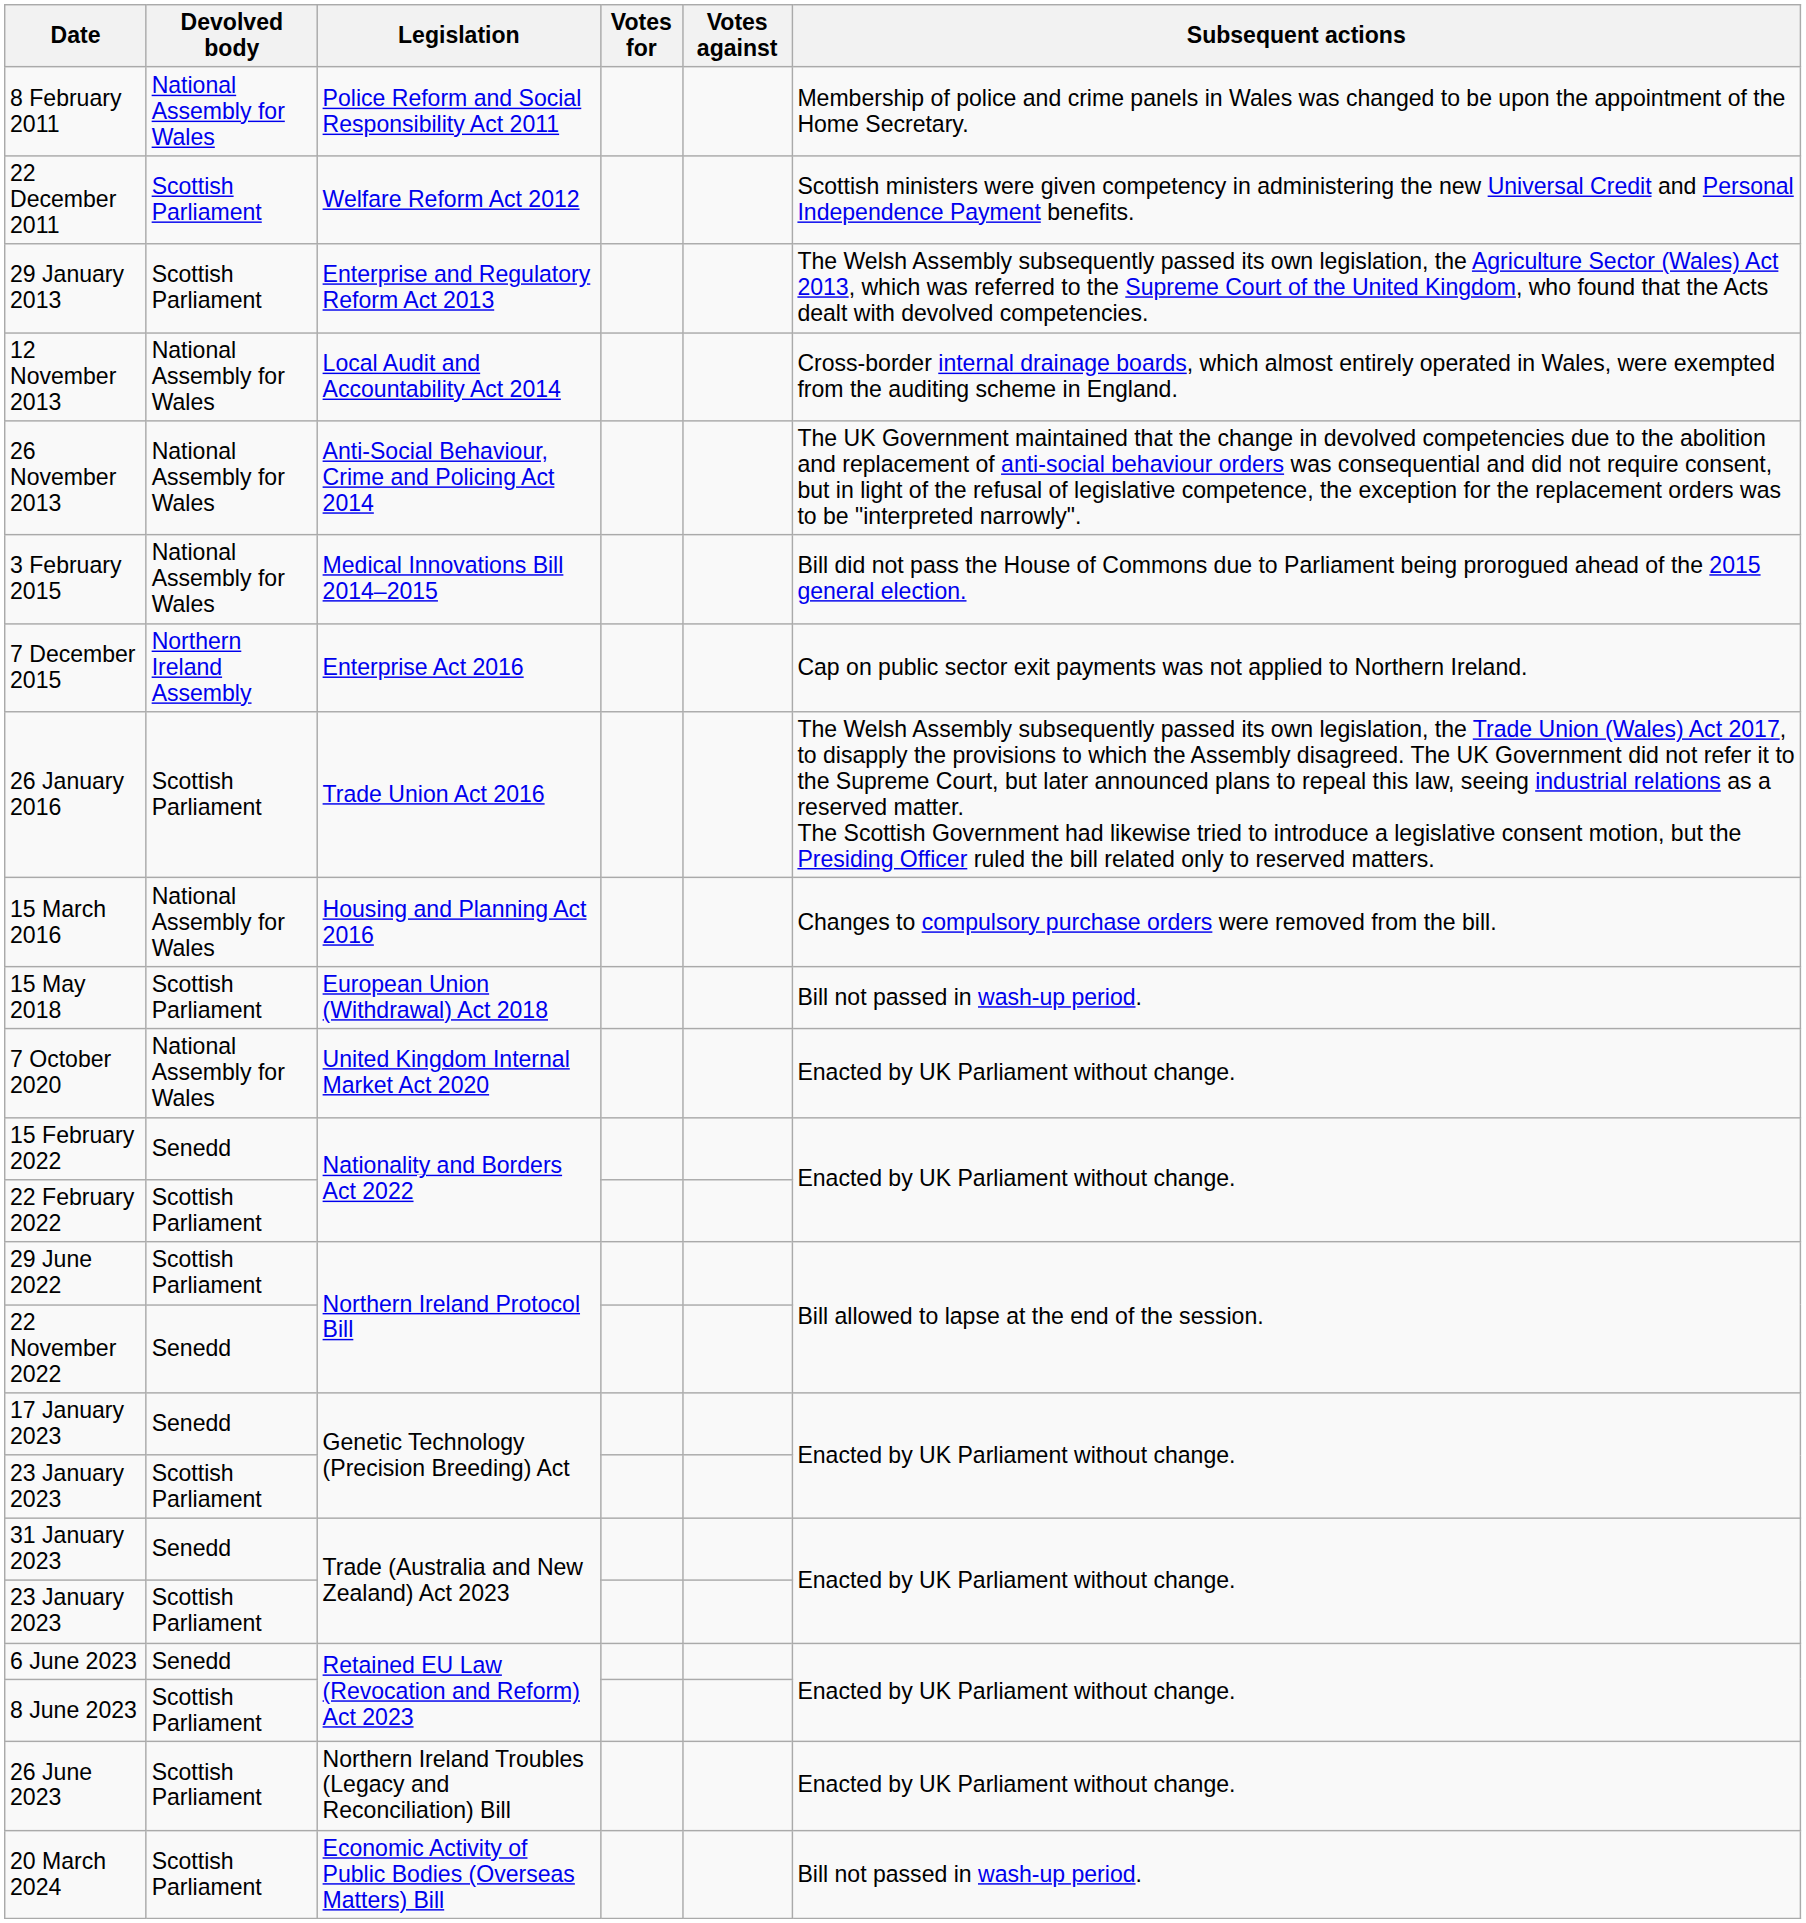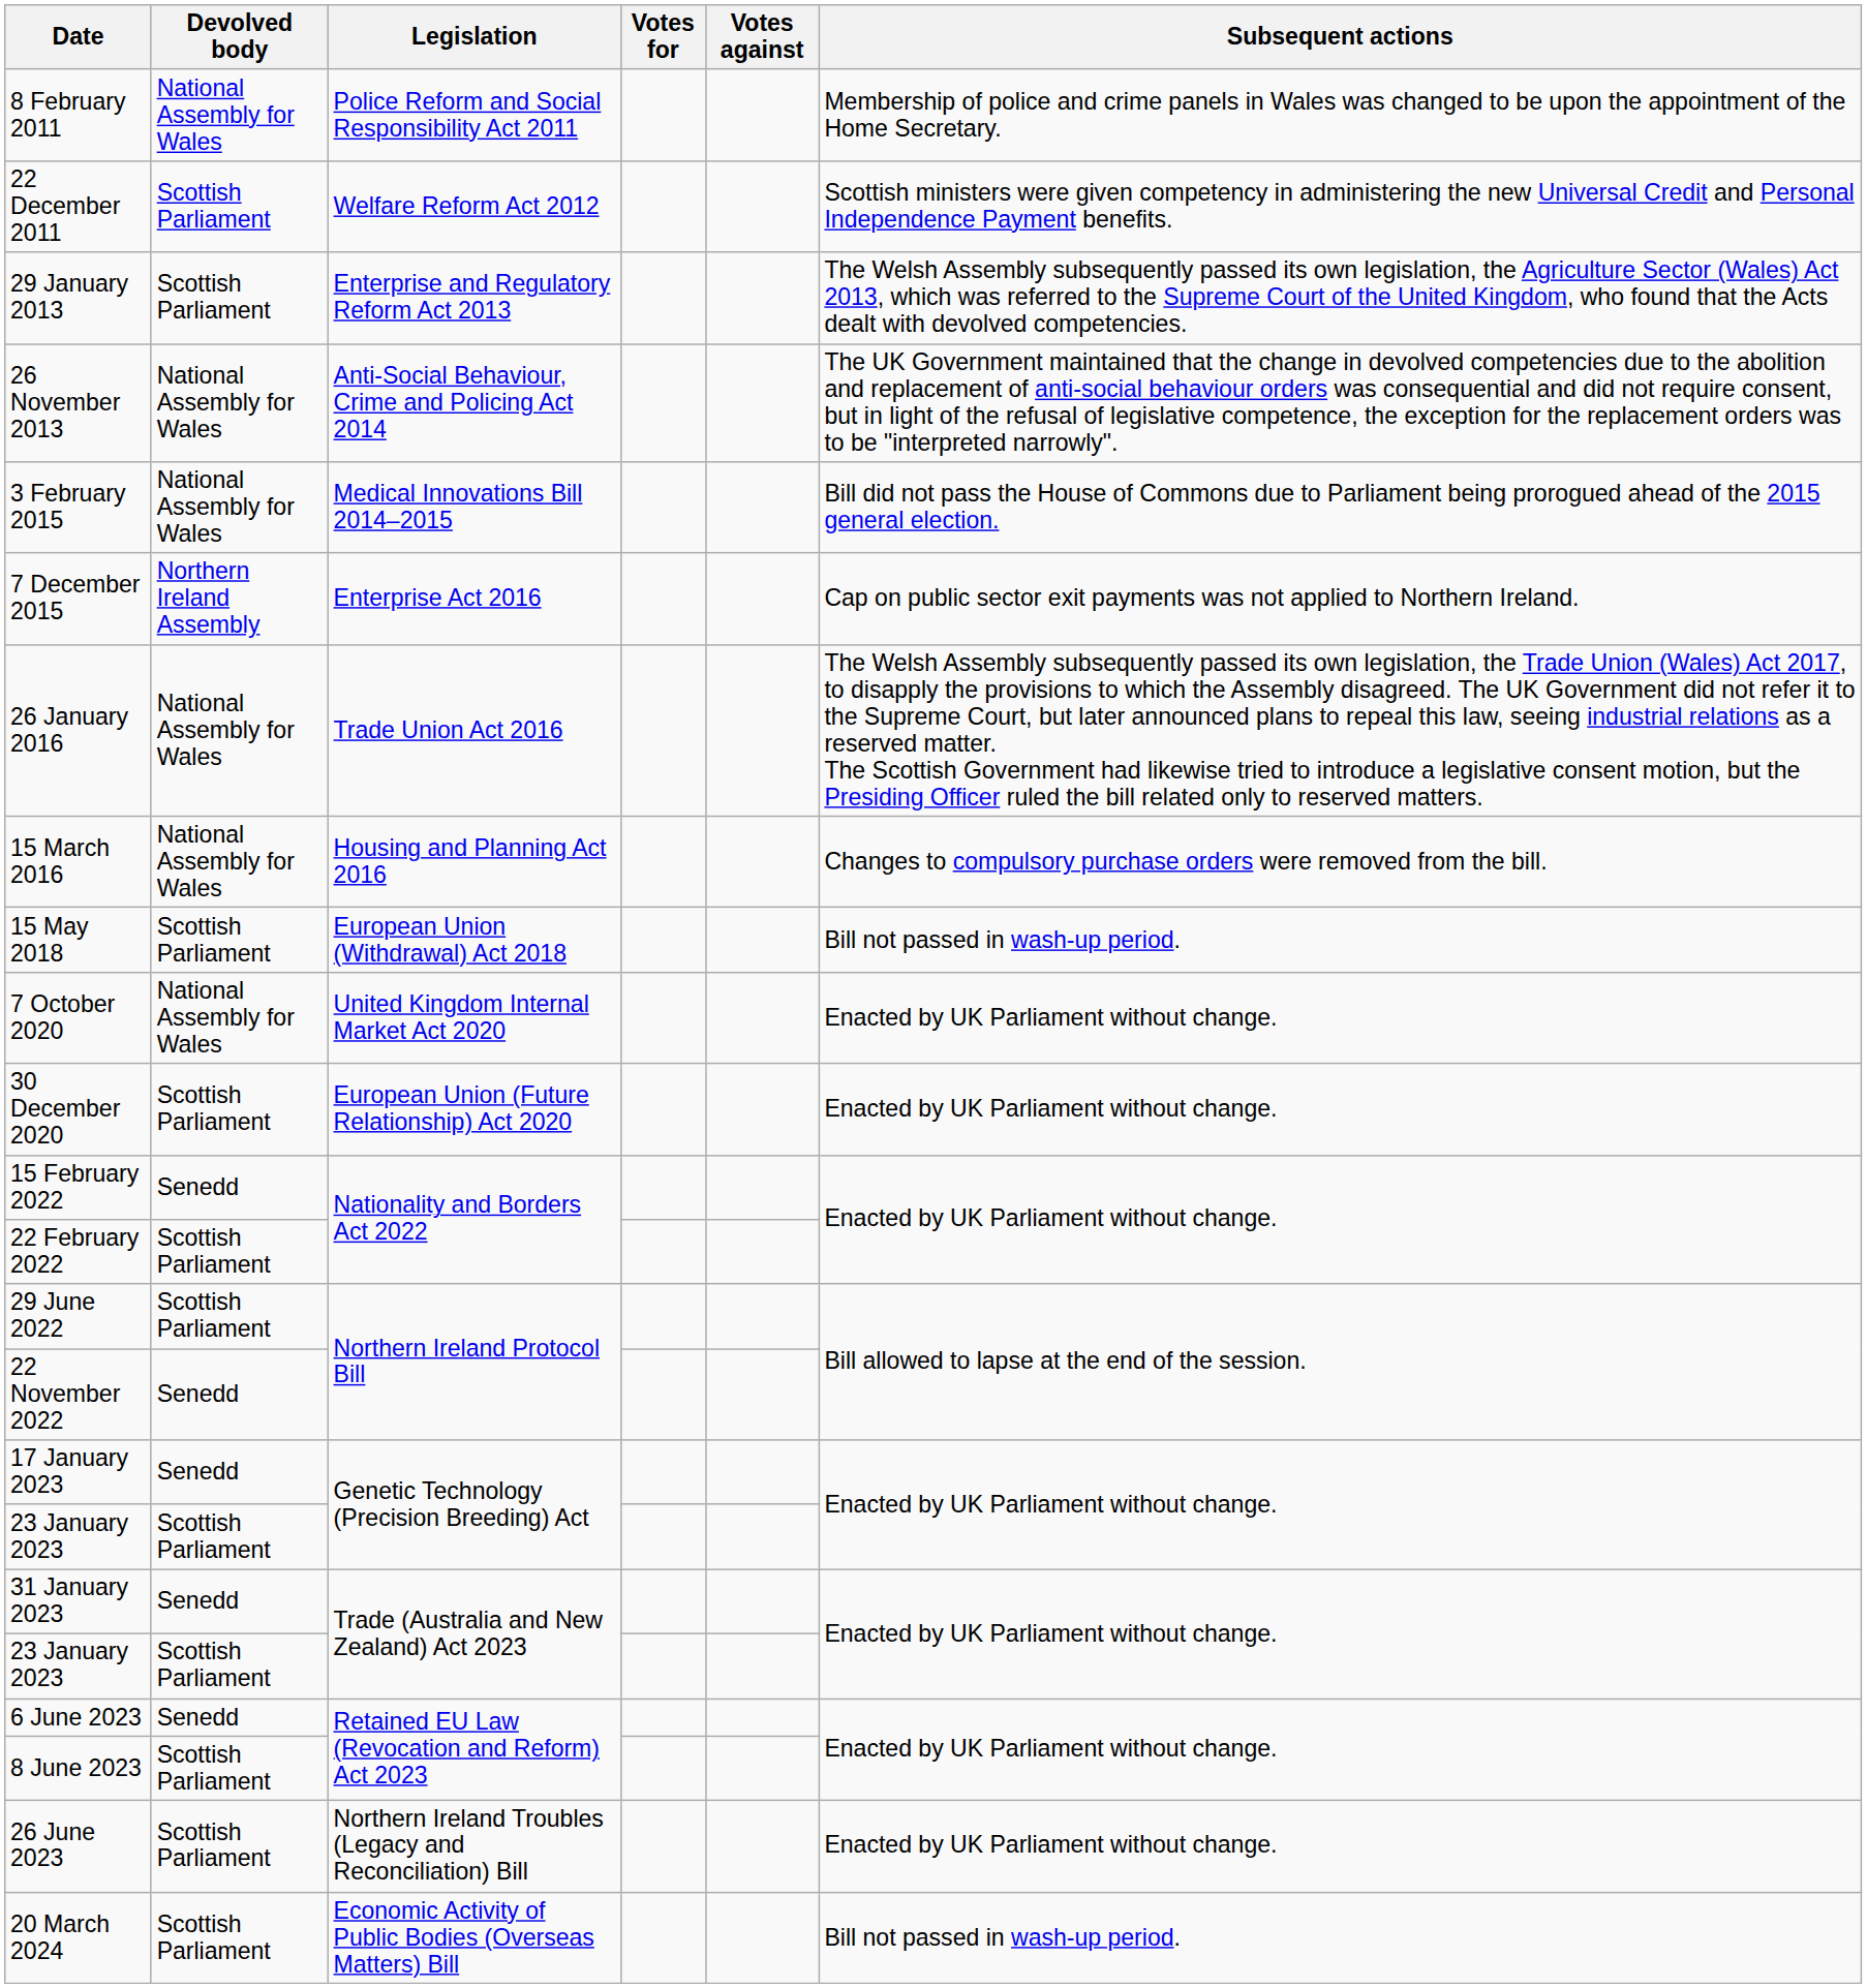 <table class="wikitable">
 <tr>
 <th>Date</th>
 <th>Devolved body</th>
 <th>Legislation</th>
 <th>Votes for</th>
 <th>Votes against</th>
 <th>Subsequent actions</th>
 </tr>
 <tr>
 <td>8 February 2011</td>
 <td><a href='#'>National Assembly for Wales</a></td>
 <td><a href='#'>Police Reform and Social Responsibility Act 2011</a></td>
 <td></td>
 <td></td>
 <td>Membership of police and crime panels in Wales was changed to be upon the appointment of the Home Secretary.</td>
 </tr>
 <tr>
 <td>22 December 2011</td>
 <td><a href='#'>Scottish Parliament</a></td>
 <td><a href='#'>Welfare Reform Act 2012</a></td>
 <td></td>
 <td></td>
 <td>Scottish ministers were given competency in administering the new <a href='#'>Universal Credit</a> and <a href='#'>Personal Independence Payment</a> benefits.</td>
 </tr>
 <tr>
 <td>29 January 2013</td>
 <td>Scottish Parliament</td>
 <td><a href='#'>Enterprise and Regulatory Reform Act 2013</a></td>
 <td></td>
 <td></td>
 <td>The Welsh Assembly subsequently passed its own legislation, the <a href='#'>Agriculture Sector (Wales) Act 2013</a>, which was referred to the <a href='#'>Supreme Court of the United Kingdom</a>, who found that the Acts dealt with devolved competencies.</td>
 </tr>
 <tr>
-<td>12 November 2013</td>
-<td>National Assembly for Wales</td>
-<td><a href='#'>Local Audit and Accountability Act 2014</a></td>
-<td></td>
-<td></td>
-<td>Cross-border <a href='#'>internal drainage boards</a>, which almost entirely operated in Wales, were exempted from the auditing scheme in England.</td>
-</tr>
-<tr>
 <td>26 November 2013</td>
 <td>National Assembly for Wales</td>
 <td><a href='#'>Anti-Social Behaviour, Crime and Policing Act 2014</a></td>
 <td></td>
 <td></td>
 <td>The UK Government maintained that the change in devolved competencies due to the abolition and replacement of <a href='#'>anti-social behaviour orders</a> was consequential and did not require consent, but in light of the refusal of legislative competence, the exception for the replacement orders was to be "interpreted narrowly".</td>
 </tr>
 <tr>
 <td>3 February 2015</td>
 <td>National Assembly for Wales</td>
 <td><a href='#'>Medical Innovations Bill 2014–2015</a></td>
 <td></td>
 <td></td>
 <td>Bill did not pass the House of Commons due to Parliament being prorogued ahead of the <a href='#'>2015 general election.</a></td>
 </tr>
 <tr>
 <td>7 December 2015</td>
 <td><a href='#'>Northern Ireland Assembly</a></td>
 <td><a href='#'>Enterprise Act 2016</a></td>
 <td></td>
 <td></td>
 <td>Cap on public sector exit payments was not applied to Northern Ireland.</td>
 </tr>
 <tr>
 <td>26 January 2016</td>
-<td>Scottish Parliament</td>
+<td>National Assembly for Wales</td>
 <td><a href='#'>Trade Union Act 2016</a></td>
 <td></td>
 <td></td>
 <td>The Welsh Assembly subsequently passed its own legislation, the <a href='#'>Trade Union (Wales) Act 2017</a>, to disapply the provisions to which the Assembly disagreed. The UK Government did not refer it to the Supreme Court, but later announced plans to repeal this law, seeing <a href='#'>industrial relations</a> as a reserved matter.<br>The Scottish Government had likewise tried to introduce a legislative consent motion, but the <a href='#'>Presiding Officer</a> ruled the bill related only to reserved matters.</td>
 </tr>
 <tr>
 <td>15 March 2016</td>
 <td>National Assembly for Wales</td>
 <td><a href='#'>Housing and Planning Act 2016</a></td>
 <td></td>
 <td></td>
 <td>Changes to <a href='#'>compulsory purchase orders</a> were removed from the bill.</td>
 </tr>
 <tr>
 <td>15 May 2018</td>
 <td>Scottish Parliament</td>
 <td><a href='#'>European Union (Withdrawal) Act 2018</a></td>
 <td></td>
 <td></td>
 <td>Bill not passed in <a href='#'>wash-up period</a>.</td>
 </tr>
 <tr>
 <td>7 October 2020</td>
 <td>National Assembly for Wales</td>
 <td><a href='#'>United Kingdom Internal Market Act 2020</a></td>
+<td></td>
+<td></td>
+<td>Enacted by UK Parliament without change.</td>
+</tr>
+<tr>
+<td>30 December 2020</td>
+<td>Scottish Parliament</td>
+<td><a href='#'>European Union (Future Relationship) Act 2020</a></td>
 <td></td>
 <td></td>
 <td>Enacted by UK Parliament without change.</td>
 </tr>
 <tr>
 <td>15 February 2022</td>
 <td>Senedd</td>
 <td rowspan=2><a href='#'>Nationality and Borders Act 2022</a></td>
 <td></td>
 <td></td>
 <td rowspan=2>Enacted by UK Parliament without change.</td>
 </tr>
 <tr>
 <td>22 February 2022</td>
 <td>Scottish Parliament</td>
 <td></td>
 <td></td>
 </tr>
 <tr>
 <td>29 June 2022</td>
 <td>Scottish Parliament</td>
 <td rowspan=2><a href='#'>Northern Ireland Protocol Bill</a></td>
 <td></td>
 <td></td>
 <td rowspan=2>Bill allowed to lapse at the end of the session.</td>
 </tr>
 <tr>
 <td>22 November 2022</td>
 <td>Senedd</td>
 <td></td>
 <td></td>
 </tr>
 <tr>
 <td>17 January 2023</td>
 <td>Senedd</td>
 <td rowspan=2>Genetic Technology (Precision Breeding) Act</td>
 <td></td>
 <td></td>
 <td rowspan=2>Enacted by UK Parliament without change.</td>
 </tr>
 <tr>
 <td>23 January 2023</td>
 <td>Scottish Parliament</td>
 <td></td>
 <td></td>
 </tr>
 <tr>
 <td>31 January 2023</td>
 <td>Senedd</td>
 <td rowspan=2>Trade (Australia and New Zealand) Act 2023</td>
 <td></td>
 <td></td>
 <td rowspan=2>Enacted by UK Parliament without change.</td>
 </tr>
 <tr>
 <td>23 January 2023</td>
 <td>Scottish Parliament</td>
 <td></td>
 <td></td>
 </tr>
 <tr>
 <td>6 June 2023</td>
 <td>Senedd</td>
 <td rowspan=2><a href='#'>Retained EU Law (Revocation and Reform) Act 2023</a></td>
 <td></td>
 <td></td>
 <td rowspan=2>Enacted by UK Parliament without change.</td>
 </tr>
 <tr>
 <td>8 June 2023</td>
 <td>Scottish Parliament</td>
 <td></td>
 <td></td>
 </tr>
 <tr>
 <td>26 June 2023</td>
 <td>Scottish Parliament</td>
 <td>Northern Ireland Troubles (Legacy and Reconciliation) Bill</td>
 <td></td>
 <td></td>
 <td>Enacted by UK Parliament without change.</td>
 </tr>
 <tr>
 <td>20 March 2024</td>
 <td>Scottish Parliament</td>
 <td><a href='#'>Economic Activity of Public Bodies (Overseas Matters) Bill</a></td>
 <td></td>
 <td></td>
 <td>Bill not passed in <a href='#'>wash-up period</a>.</td>
 </tr>
 </table>
